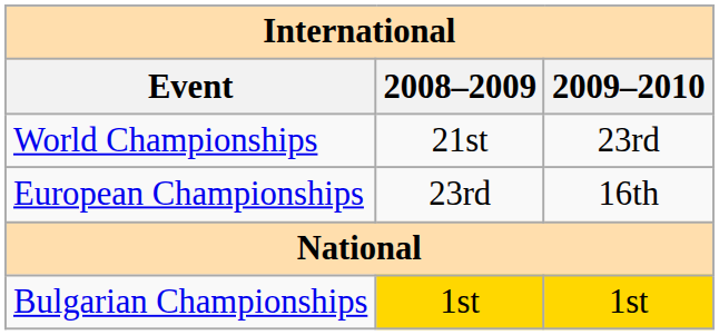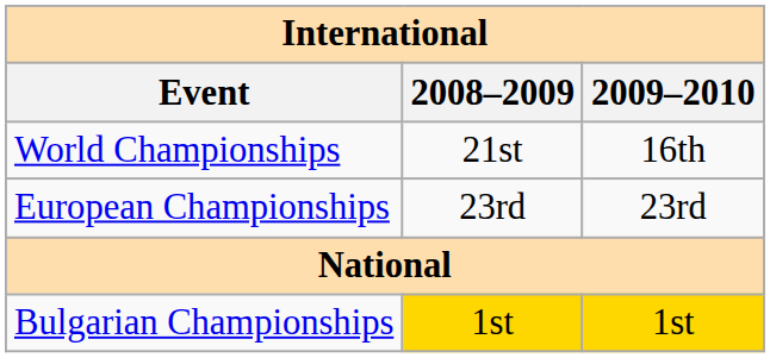 <table class="wikitable" style="text-align:center">
 <tr>
 <th style="background-color: #ffdead; " colspan=3 align=center>International</th>
 </tr>
 <tr>
 <th>Event</th>
 <th>2008–2009</th>
 <th>2009–2010</th>
 </tr>
 <tr>
 <td align=left><a href='#'>World Championships</a></td>
 <td>21st</td>
-<td>23rd</td>
+<td>16th</td>
 </tr>
 <tr>
 <td align=left><a href='#'>European Championships</a></td>
 <td>23rd</td>
-<td>16th</td>
+<td>23rd</td>
 </tr>
 <tr>
 <th style="background-color: #ffdead; " colspan=3 align=center>National</th>
 </tr>
 <tr>
 <td align=left><a href='#'>Bulgarian Championships</a></td>
 <td bgcolor=gold>1st</td>
 <td bgcolor=gold>1st</td>
 </tr>
 </table>
